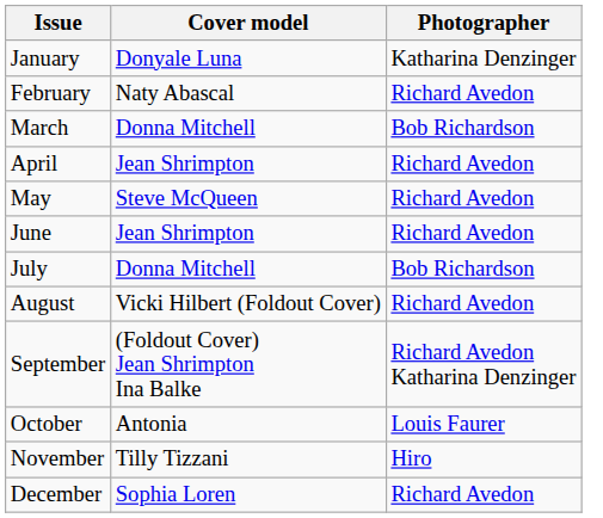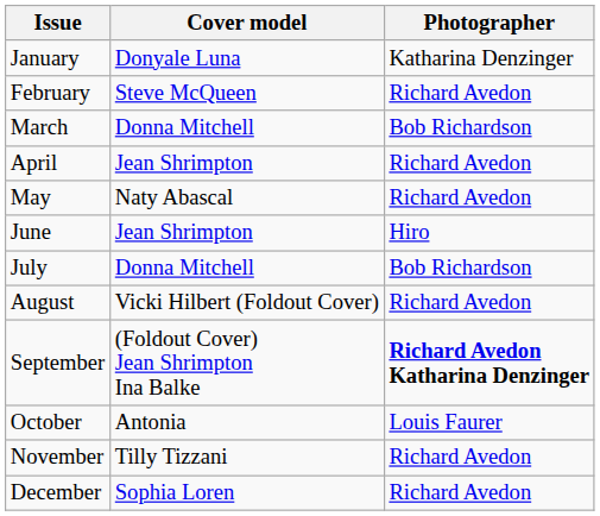 <table class="sortable wikitable">
 <tr>
 <th>Issue</th>
 <th>Cover model</th>
 <th>Photographer</th>
 </tr>
 <tr>
 <td>January</td>
 <td><a href='#'>Donyale Luna</a></td>
 <td>Katharina Denzinger</td>
 </tr>
 <tr>
 <td>February</td>
-<td>Naty Abascal</td>
+<td><a href='#'>Steve McQueen</a></td>
 <td><a href='#'>Richard Avedon</a></td>
 </tr>
 <tr>
 <td>March</td>
 <td><a href='#'>Donna Mitchell</a></td>
 <td><a href='#'>Bob Richardson</a></td>
 </tr>
 <tr>
 <td>April</td>
 <td><a href='#'>Jean Shrimpton</a></td>
 <td><a href='#'>Richard Avedon</a></td>
 </tr>
 <tr>
 <td>May</td>
-<td><a href='#'>Steve McQueen</a></td>
+<td>Naty Abascal</td>
 <td><a href='#'>Richard Avedon</a></td>
 </tr>
 <tr>
 <td>June</td>
 <td><a href='#'>Jean Shrimpton</a></td>
-<td><a href='#'>Richard Avedon</a></td>
+<td><a href='#'>Hiro</a></td>
 </tr>
 <tr>
 <td>July</td>
 <td><a href='#'>Donna Mitchell</a></td>
 <td><a href='#'>Bob Richardson</a></td>
 </tr>
 <tr>
 <td>August</td>
 <td>Vicki Hilbert (Foldout Cover)</td>
 <td><a href='#'>Richard Avedon</a></td>
 </tr>
 <tr>
 <td>September</td>
 <td>(Foldout Cover)<br><a href='#'>Jean Shrimpton</a><br>Ina Balke</td>
-<td><a href='#'>Richard Avedon</a> <br>Katharina Denzinger</td>
+<td><strong><a href='#'>Richard Avedon</a> <br>Katharina Denzinger</strong></td>
 </tr>
 <tr>
 <td>October</td>
 <td>Antonia</td>
 <td><a href='#'>Louis Faurer</a></td>
 </tr>
 <tr>
 <td>November</td>
 <td>Tilly Tizzani</td>
-<td><a href='#'>Hiro</a></td>
+<td><a href='#'>Richard Avedon</a></td>
 </tr>
 <tr>
 <td>December</td>
 <td><a href='#'>Sophia Loren</a></td>
 <td><a href='#'>Richard Avedon</a></td>
 </tr>
 </table>
